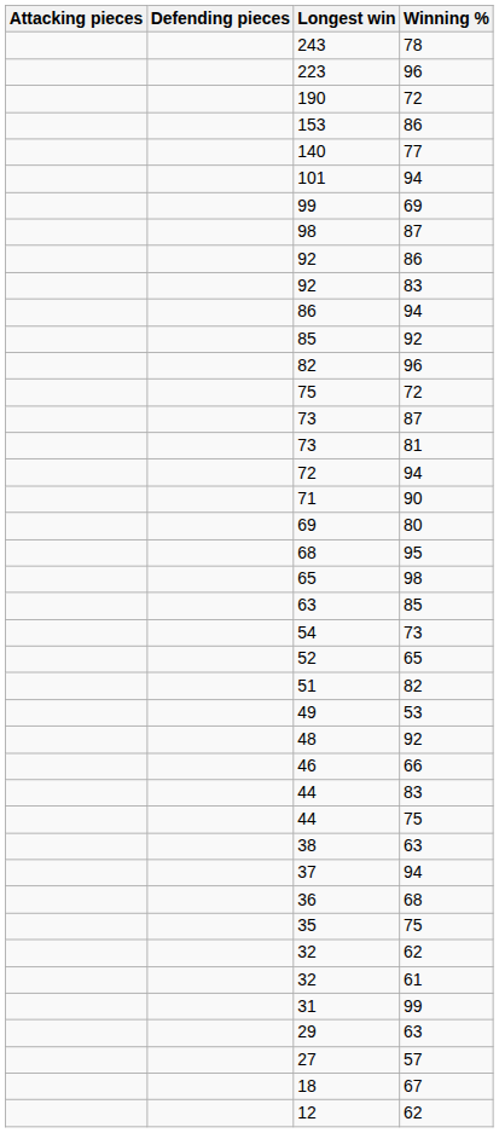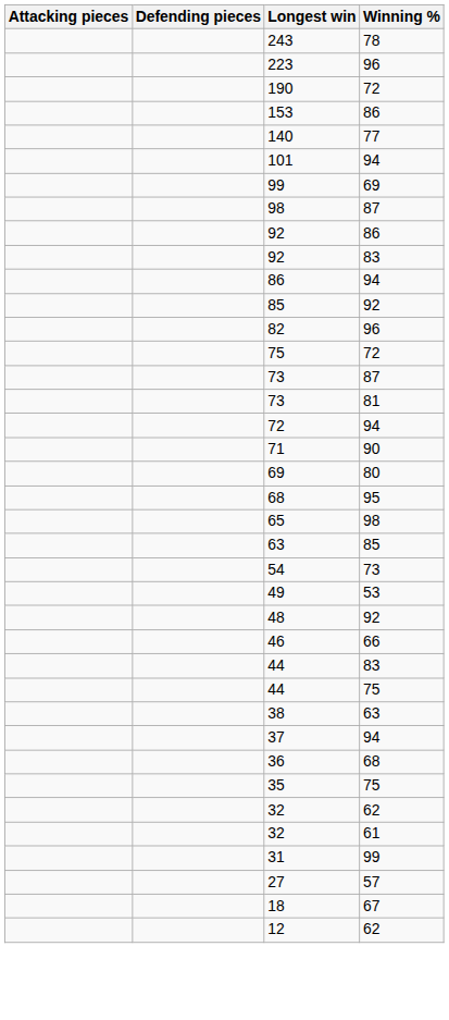 <table class="wikitable mw-collapsible mw-collapsed sortable">
 <tr>
 <th>Attacking pieces</th>
 <th>Defending pieces</th>
 <th>Longest win</th>
 <th>Winning %</th>
 </tr>
 <tr>
 <td></td>
 <td></td>
 <td>243</td>
 <td>78</td>
 </tr>
 <tr>
 <td></td>
 <td></td>
 <td>223</td>
 <td>96</td>
 </tr>
 <tr>
 <td></td>
 <td></td>
 <td>190</td>
 <td>72</td>
 </tr>
 <tr>
 <td></td>
 <td></td>
 <td>153</td>
 <td>86</td>
 </tr>
 <tr>
 <td></td>
 <td></td>
 <td>140</td>
 <td>77</td>
 </tr>
 <tr>
 <td></td>
 <td></td>
 <td>101</td>
 <td>94</td>
 </tr>
 <tr>
 <td></td>
 <td></td>
 <td>99</td>
 <td>69</td>
 </tr>
 <tr>
 <td></td>
 <td></td>
 <td>98</td>
 <td>87</td>
 </tr>
 <tr>
 <td></td>
 <td></td>
 <td>92</td>
 <td>86</td>
 </tr>
 <tr>
 <td></td>
 <td></td>
 <td>92</td>
 <td>83</td>
 </tr>
 <tr>
 <td></td>
 <td></td>
 <td>86</td>
 <td>94</td>
 </tr>
 <tr>
 <td></td>
 <td></td>
 <td>85</td>
 <td>92</td>
 </tr>
 <tr>
 <td></td>
 <td></td>
 <td>82</td>
 <td>96</td>
 </tr>
 <tr>
 <td></td>
 <td></td>
 <td>75</td>
 <td>72</td>
 </tr>
 <tr>
 <td></td>
 <td></td>
 <td>73</td>
 <td>87</td>
 </tr>
 <tr>
 <td></td>
 <td></td>
 <td>73</td>
 <td>81</td>
 </tr>
 <tr>
 <td></td>
 <td></td>
 <td>72</td>
 <td>94</td>
 </tr>
 <tr>
 <td></td>
 <td></td>
 <td>71</td>
 <td>90</td>
 </tr>
 <tr>
 <td></td>
 <td></td>
 <td>69</td>
 <td>80</td>
 </tr>
 <tr>
 <td></td>
 <td></td>
 <td>68</td>
 <td>95</td>
 </tr>
 <tr>
 <td></td>
 <td></td>
 <td>65</td>
 <td>98</td>
 </tr>
 <tr>
 <td></td>
 <td></td>
 <td>63</td>
 <td>85</td>
 </tr>
 <tr>
 <td></td>
 <td></td>
 <td>54</td>
 <td>73</td>
 </tr>
 <tr>
 <td></td>
 <td></td>
-<td>52</td>
-<td>65</td>
-</tr>
-<tr>
-<td></td>
-<td></td>
-<td>51</td>
-<td>82</td>
-</tr>
-<tr>
-<td></td>
-<td></td>
 <td>49</td>
 <td>53</td>
 </tr>
 <tr>
 <td></td>
 <td></td>
 <td>48</td>
 <td>92</td>
 </tr>
 <tr>
 <td></td>
 <td></td>
 <td>46</td>
 <td>66</td>
 </tr>
 <tr>
 <td></td>
 <td></td>
 <td>44</td>
 <td>83</td>
 </tr>
 <tr>
 <td></td>
 <td></td>
 <td>44</td>
 <td>75</td>
 </tr>
 <tr>
 <td></td>
 <td></td>
 <td>38</td>
 <td>63</td>
 </tr>
 <tr>
 <td></td>
 <td></td>
 <td>37</td>
 <td>94</td>
 </tr>
 <tr>
 <td></td>
 <td></td>
 <td>36</td>
 <td>68</td>
 </tr>
 <tr>
 <td></td>
 <td></td>
 <td>35</td>
 <td>75</td>
 </tr>
 <tr>
 <td></td>
 <td></td>
 <td>32</td>
 <td>62</td>
 </tr>
 <tr>
 <td></td>
 <td></td>
 <td>32</td>
 <td>61</td>
 </tr>
 <tr>
 <td></td>
 <td></td>
 <td>31</td>
 <td>99</td>
 </tr>
 <tr>
 <td></td>
 <td></td>
-<td>29</td>
-<td>63</td>
-</tr>
-<tr>
-<td></td>
-<td></td>
 <td>27</td>
 <td>57</td>
 </tr>
 <tr>
 <td></td>
 <td></td>
 <td>18</td>
 <td>67</td>
 </tr>
 <tr>
 <td></td>
 <td></td>
 <td>12</td>
 <td>62</td>
 </tr>
 </table>
